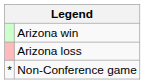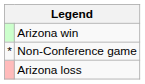 <table class="wikitable" style="font-size:90%">
 <tr>
 <th colspan=2>Legend</th>
 </tr>
 <tr>
 <td style="background:#ccffcc;"> </td>
 <td>Arizona win</td>
 </tr>
 <tr>
+<td>*</td>
+<td>Non-Conference game</td>
+</tr>
+<tr>
 <td style="background:#fbb;"> </td>
 <td>Arizona loss</td>
 </tr>
-<tr>
-<td>*</td>
-<td>Non-Conference game</td>
-</tr>
 </table>
